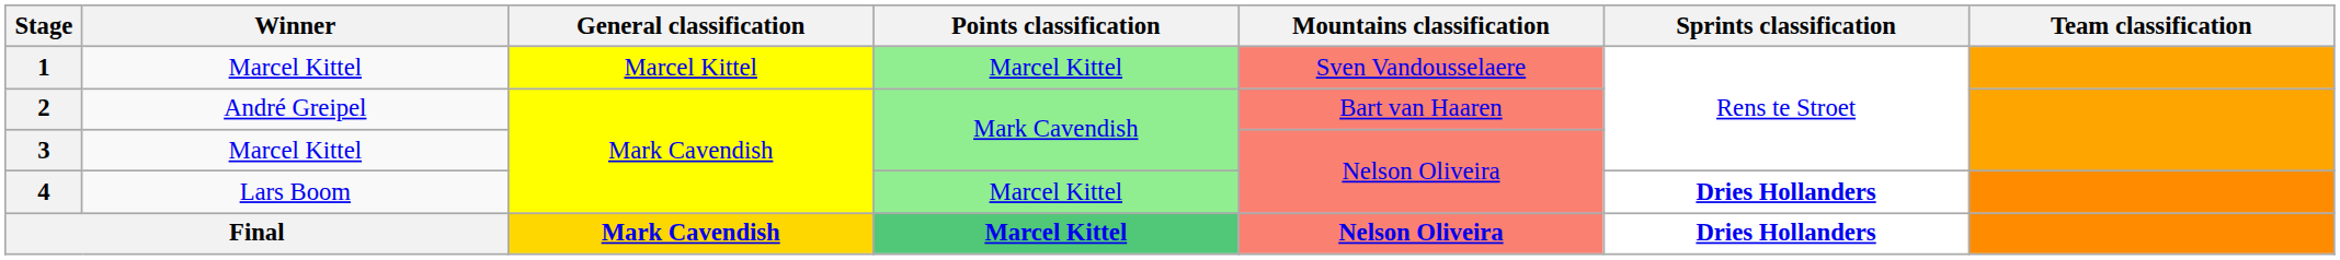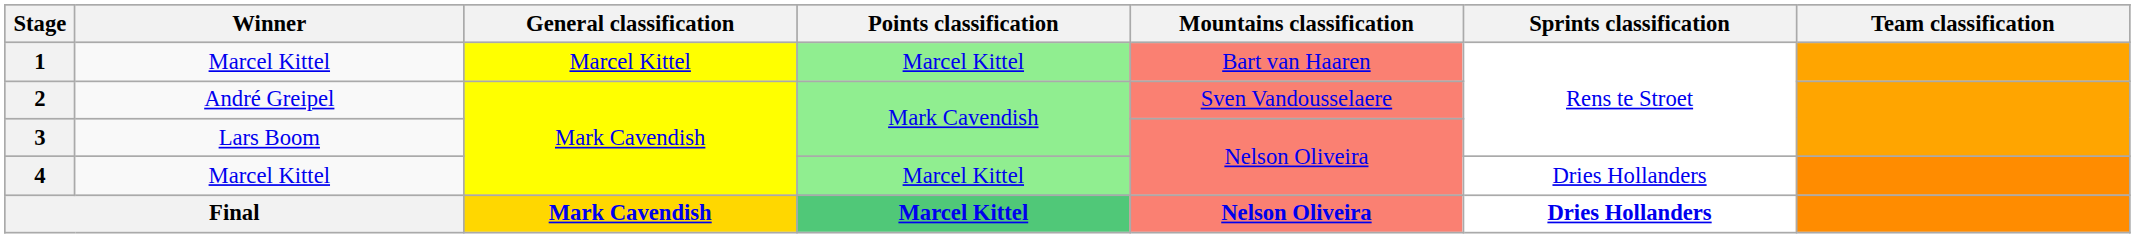 <table class="wikitable" style="text-align: center; font-size:smaller;">
 <tr>
 <th style="width:1%;">Stage</th>
 <th style="width:14%;">Winner</th>
 <th style="width:12%;">General classification<br></th>
 <th style="width:12%;">Points classification<br></th>
 <th style="width:12%;">Mountains classification<br></th>
 <th style="width:12%;">Sprints classification<br></th>
 <th style="width:12%;">Team classification</th>
 </tr>
 <tr>
 <th>1</th>
 <td><a href='#'>Marcel Kittel</a></td>
 <td style="background:yellow;"><a href='#'>Marcel Kittel</a></td>
 <td style="background:lightgreen;"><a href='#'>Marcel Kittel</a></td>
-<td style="background:salmon;"><a href='#'>Sven Vandousselaere</a></td>
+<td style="background:salmon;"><a href='#'>Bart van Haaren</a></td>
 <td style="background:white;" rowspan="3"><a href='#'>Rens te Stroet</a></td>
 <td style="background:orange;"></td>
 </tr>
 <tr>
 <th>2</th>
 <td><a href='#'>André Greipel</a></td>
 <td style="background:yellow;" rowspan="3"><a href='#'>Mark Cavendish</a></td>
 <td style="background:lightgreen;" rowspan="2"><a href='#'>Mark Cavendish</a></td>
-<td style="background:salmon;"><a href='#'>Bart van Haaren</a></td>
+<td style="background:salmon;"><a href='#'>Sven Vandousselaere</a></td>
 <td style="background:orange;" rowspan="2"></td>
 </tr>
 <tr>
 <th>3</th>
-<td><a href='#'>Marcel Kittel</a></td>
+<td><a href='#'>Lars Boom</a></td>
 <td style="background:salmon;" rowspan="2"><a href='#'>Nelson Oliveira</a></td>
 </tr>
 <tr>
 <th>4</th>
-<td><a href='#'>Lars Boom</a></td>
+<td><a href='#'>Marcel Kittel</a></td>
 <td style="background:lightgreen;"><a href='#'>Marcel Kittel</a></td>
-<td style="background:white;"><strong><a href='#'>Dries Hollanders</a></strong></td>
+<td style="background:white;"><a href='#'>Dries Hollanders</a></td>
 <td style="background:darkorange;"></td>
 </tr>
 <tr>
 <th colspan=2><strong>Final</strong></th>
 <th style="background:gold;"><a href='#'>Mark Cavendish</a></th>
 <th style="background:#50c878;"><a href='#'>Marcel Kittel</a></th>
 <th style="background:salmon;"><a href='#'>Nelson Oliveira</a></th>
 <th style="background:white;"><a href='#'>Dries Hollanders</a></th>
 <th style="background:darkorange;"></th>
 </tr>
 </table>
